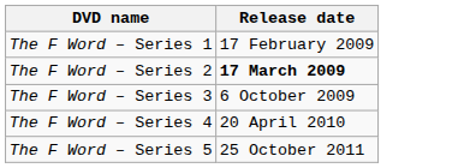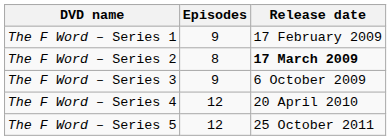 <table class="wikitable">
 <tr>
 <th>DVD name</th>
+<th>Episodes</th>
 <th>Release date</th>
 </tr>
 <tr>
 <td><em>The F Word</em> – Series 1</td>
+<td align="center">9</td>
 <td>17 February 2009</td>
 </tr>
 <tr>
 <td><em>The F Word</em> – Series 2</td>
+<td align="center">8</td>
 <td><strong>17 March 2009</strong></td>
 </tr>
 <tr>
 <td><em>The F Word</em> – Series 3</td>
+<td align="center">9</td>
 <td>6 October 2009</td>
 </tr>
 <tr>
 <td><em>The F Word</em> – Series 4</td>
+<td align="center">12</td>
 <td>20 April 2010</td>
 </tr>
 <tr>
 <td><em>The F Word</em> – Series 5</td>
+<td align="center">12</td>
 <td>25 October 2011</td>
 </tr>
 </table>
